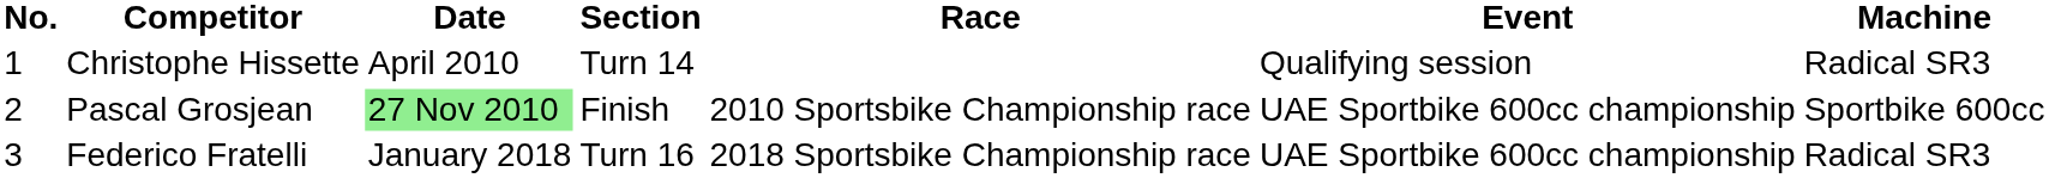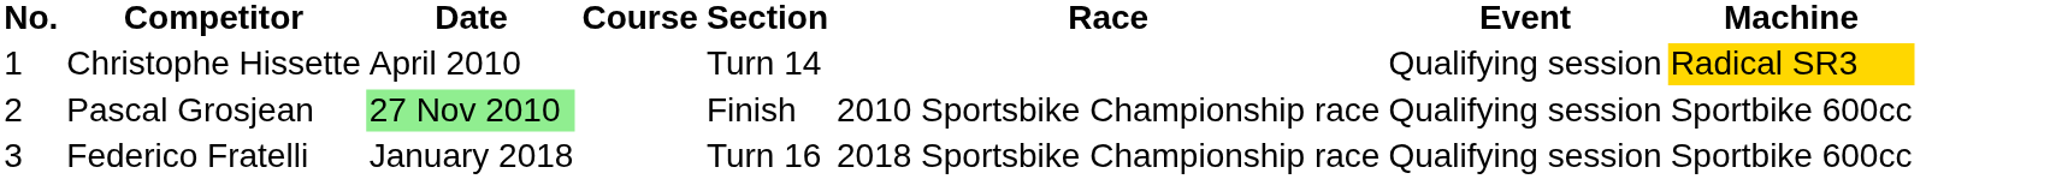 <table>
 <tr>
 <th>No.</th>
 <th>Competitor</th>
 <th>Date</th>
+<th>Course</th>
 <th>Section</th>
 <th>Race</th>
 <th>Event</th>
 <th>Machine</th>
 </tr>
 <tr>
 <td>1</td>
 <td> Christophe Hissette</td>
 <td>April 2010</td>
+<td></td>
 <td>Turn 14</td>
 <td></td>
 <td>Qualifying session</td>
-<td>Radical SR3</td>
+<td style="background: gold;">Radical SR3</td>
 </tr>
 <tr>
 <td>2</td>
 <td> Pascal Grosjean</td>
 <td style="background: lightgreen;">27 Nov 2010</td>
+<td></td>
 <td>Finish</td>
 <td>2010 Sportsbike Championship race</td>
-<td>UAE Sportbike 600cc championship</td>
+<td>Qualifying session</td>
 <td>Sportbike 600cc</td>
 </tr>
 <tr>
 <td>3</td>
 <td> Federico Fratelli</td>
 <td>January 2018</td>
+<td></td>
 <td>Turn 16</td>
 <td>2018 Sportsbike Championship race</td>
-<td>UAE Sportbike 600cc championship</td>
-<td>Radical SR3</td>
+<td>Qualifying session</td>
+<td>Sportbike 600cc</td>
 </tr>
 </table>
